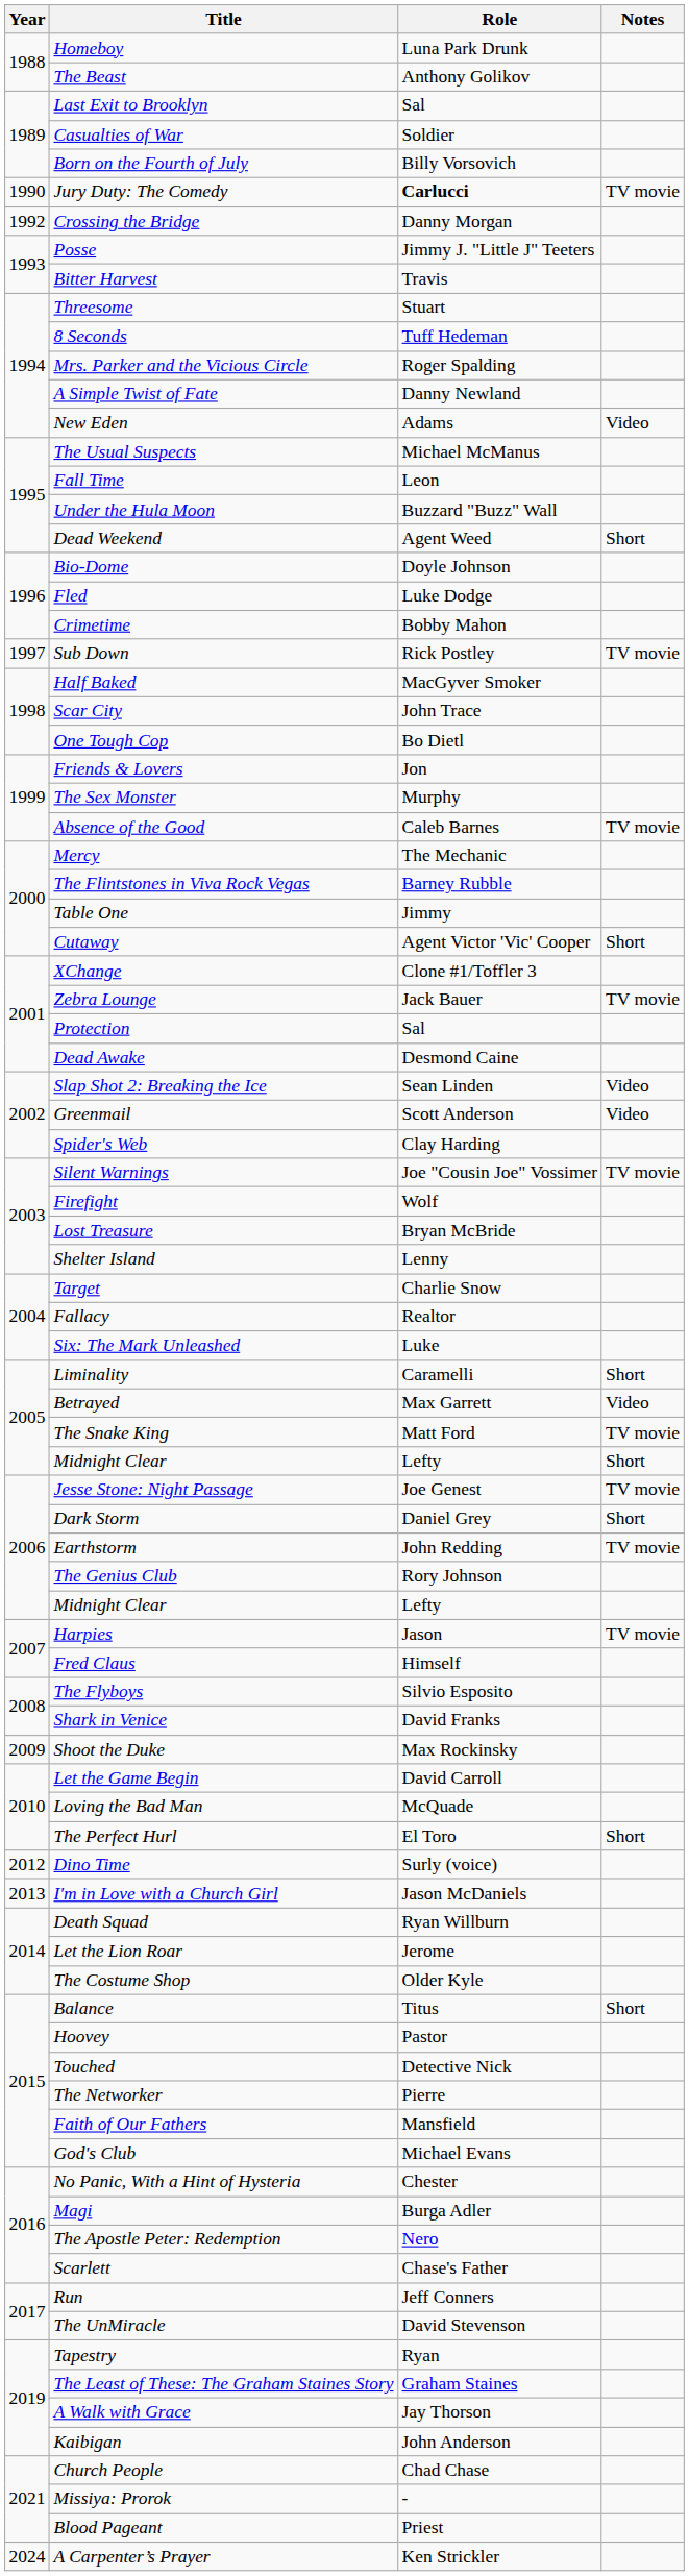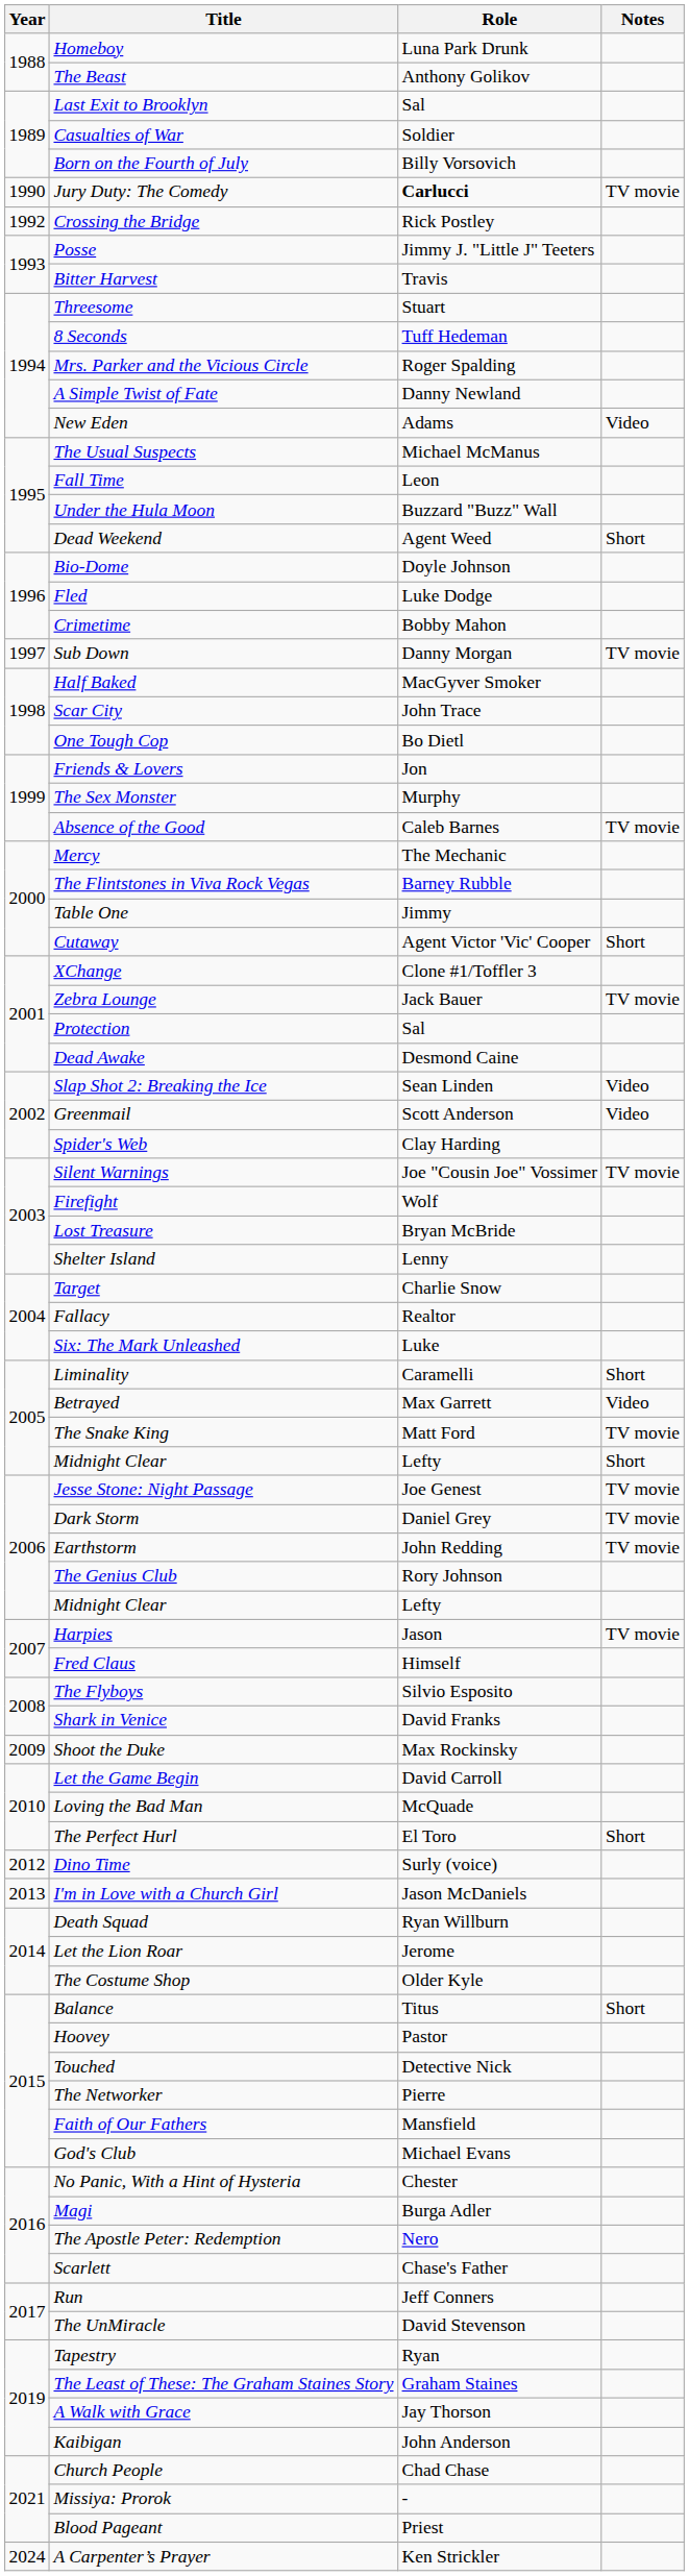 <table class="wikitable sortable">
 <tr>
 <th>Year</th>
 <th>Title</th>
 <th>Role</th>
 <th>Notes</th>
 </tr>
 <tr>
 <td rowspan="2">1988</td>
 <td><em><a href='#'>Homeboy</a></em></td>
 <td>Luna Park Drunk</td>
 <td></td>
 </tr>
 <tr>
 <td><em><a href='#'>The Beast</a></em></td>
 <td>Anthony Golikov</td>
 <td></td>
 </tr>
 <tr>
 <td rowspan="3">1989</td>
 <td><em><a href='#'>Last Exit to Brooklyn</a></em></td>
 <td>Sal</td>
 <td></td>
 </tr>
 <tr>
 <td><em><a href='#'>Casualties of War</a></em></td>
 <td>Soldier</td>
 <td></td>
 </tr>
 <tr>
 <td><em><a href='#'>Born on the Fourth of July</a></em></td>
 <td>Billy Vorsovich</td>
 <td></td>
 </tr>
 <tr>
 <td>1990</td>
 <td><em>Jury Duty: The Comedy</em></td>
 <td><strong>Carlucci</strong></td>
 <td>TV movie</td>
 </tr>
 <tr>
 <td>1992</td>
 <td><em><a href='#'>Crossing the Bridge</a></em></td>
-<td>Danny Morgan</td>
+<td>Rick Postley</td>
 <td></td>
 </tr>
 <tr>
 <td rowspan="2">1993</td>
 <td><em><a href='#'>Posse</a></em></td>
 <td>Jimmy J. "Little J" Teeters</td>
 <td></td>
 </tr>
 <tr>
 <td><em><a href='#'>Bitter Harvest</a></em></td>
 <td>Travis</td>
 <td></td>
 </tr>
 <tr>
 <td rowspan="5">1994</td>
 <td><em><a href='#'>Threesome</a></em></td>
 <td>Stuart</td>
 <td></td>
 </tr>
 <tr>
 <td><em><a href='#'>8 Seconds</a></em></td>
 <td><a href='#'>Tuff Hedeman</a></td>
 <td></td>
 </tr>
 <tr>
 <td><em><a href='#'>Mrs. Parker and the Vicious Circle</a></em></td>
 <td>Roger Spalding</td>
 <td></td>
 </tr>
 <tr>
 <td><em><a href='#'>A Simple Twist of Fate</a></em></td>
 <td>Danny Newland</td>
 <td></td>
 </tr>
 <tr>
 <td><em>New Eden</em></td>
 <td>Adams</td>
 <td>Video</td>
 </tr>
 <tr>
 <td rowspan="4">1995</td>
 <td><em><a href='#'>The Usual Suspects</a></em></td>
 <td>Michael McManus</td>
 <td></td>
 </tr>
 <tr>
 <td><em><a href='#'>Fall Time</a></em></td>
 <td>Leon</td>
 <td></td>
 </tr>
 <tr>
 <td><em><a href='#'>Under the Hula Moon</a></em></td>
 <td>Buzzard "Buzz" Wall</td>
 <td></td>
 </tr>
 <tr>
 <td><em>Dead Weekend</em></td>
 <td>Agent Weed</td>
 <td>Short</td>
 </tr>
 <tr>
 <td rowspan="3">1996</td>
 <td><em><a href='#'>Bio-Dome</a></em></td>
 <td>Doyle Johnson</td>
 <td></td>
 </tr>
 <tr>
 <td><em><a href='#'>Fled</a></em></td>
 <td>Luke Dodge</td>
 <td></td>
 </tr>
 <tr>
 <td><em><a href='#'>Crimetime</a></em></td>
 <td>Bobby Mahon</td>
 <td></td>
 </tr>
 <tr>
 <td>1997</td>
 <td><em>Sub Down</em></td>
-<td>Rick Postley</td>
+<td>Danny Morgan</td>
 <td>TV movie</td>
 </tr>
 <tr>
 <td rowspan="3">1998</td>
 <td><em><a href='#'>Half Baked</a></em></td>
 <td>MacGyver Smoker</td>
 <td></td>
 </tr>
 <tr>
 <td><em><a href='#'>Scar City</a></em></td>
 <td>John Trace</td>
 <td></td>
 </tr>
 <tr>
 <td><em><a href='#'>One Tough Cop</a></em></td>
 <td>Bo Dietl</td>
 <td></td>
 </tr>
 <tr>
 <td rowspan="3">1999</td>
 <td><em><a href='#'>Friends & Lovers</a></em></td>
 <td>Jon</td>
 <td></td>
 </tr>
 <tr>
 <td><em><a href='#'>The Sex Monster</a></em></td>
 <td>Murphy</td>
 <td></td>
 </tr>
 <tr>
 <td><em><a href='#'>Absence of the Good</a></em></td>
 <td>Caleb Barnes</td>
 <td>TV movie</td>
 </tr>
 <tr>
 <td rowspan="4">2000</td>
 <td><em><a href='#'>Mercy</a></em></td>
 <td>The Mechanic</td>
 <td></td>
 </tr>
 <tr>
 <td><em><a href='#'>The Flintstones in Viva Rock Vegas</a></em></td>
 <td><a href='#'>Barney Rubble</a></td>
 <td></td>
 </tr>
 <tr>
 <td><em>Table One</em></td>
 <td>Jimmy</td>
 <td></td>
 </tr>
 <tr>
 <td><em><a href='#'>Cutaway</a></em></td>
 <td>Agent Victor 'Vic' Cooper</td>
 <td>Short</td>
 </tr>
 <tr>
 <td rowspan="4">2001</td>
 <td><em><a href='#'>XChange</a></em></td>
 <td>Clone #1/Toffler 3</td>
 <td></td>
 </tr>
 <tr>
 <td><em><a href='#'>Zebra Lounge</a></em></td>
 <td>Jack Bauer</td>
 <td>TV movie</td>
 </tr>
 <tr>
 <td><em><a href='#'>Protection</a></em></td>
 <td>Sal</td>
 <td></td>
 </tr>
 <tr>
 <td><em><a href='#'>Dead Awake</a></em></td>
 <td>Desmond Caine</td>
 <td></td>
 </tr>
 <tr>
 <td rowspan="3">2002</td>
 <td><em><a href='#'>Slap Shot 2: Breaking the Ice</a></em></td>
 <td>Sean Linden</td>
 <td>Video</td>
 </tr>
 <tr>
 <td><em>Greenmail</em></td>
 <td>Scott Anderson</td>
 <td>Video</td>
 </tr>
 <tr>
 <td><em><a href='#'>Spider's Web</a></em></td>
 <td>Clay Harding</td>
 <td></td>
 </tr>
 <tr>
 <td rowspan="4">2003</td>
 <td><em><a href='#'>Silent Warnings</a></em></td>
 <td>Joe "Cousin Joe" Vossimer</td>
 <td>TV movie</td>
 </tr>
 <tr>
 <td><em><a href='#'>Firefight</a></em></td>
 <td>Wolf</td>
 <td></td>
 </tr>
 <tr>
 <td><em><a href='#'>Lost Treasure</a></em></td>
 <td>Bryan McBride</td>
 <td></td>
 </tr>
 <tr>
 <td><em>Shelter Island</em></td>
 <td>Lenny</td>
 <td></td>
 </tr>
 <tr>
 <td rowspan="3">2004</td>
 <td><em><a href='#'>Target</a></em></td>
 <td>Charlie Snow</td>
 <td></td>
 </tr>
 <tr>
 <td><em>Fallacy</em></td>
 <td>Realtor</td>
 <td></td>
 </tr>
 <tr>
 <td><em><a href='#'>Six: The Mark Unleashed</a></em></td>
 <td>Luke</td>
 <td></td>
 </tr>
 <tr>
 <td rowspan="4">2005</td>
 <td><em>Liminality</em></td>
 <td>Caramelli</td>
 <td>Short</td>
 </tr>
 <tr>
 <td><em>Betrayed</em></td>
 <td>Max Garrett</td>
 <td>Video</td>
 </tr>
 <tr>
 <td><em>The Snake King</em></td>
 <td>Matt Ford</td>
 <td>TV movie</td>
 </tr>
 <tr>
 <td><em>Midnight Clear</em></td>
 <td>Lefty</td>
 <td>Short</td>
 </tr>
 <tr>
 <td rowspan="5">2006</td>
 <td><em><a href='#'>Jesse Stone: Night Passage</a></em></td>
 <td>Joe Genest</td>
 <td>TV movie</td>
 </tr>
 <tr>
 <td><em>Dark Storm</em></td>
 <td>Daniel Grey</td>
-<td>Short</td>
+<td>TV movie</td>
 </tr>
 <tr>
 <td><em>Earthstorm</em></td>
 <td>John Redding</td>
 <td>TV movie</td>
 </tr>
 <tr>
 <td><em><a href='#'>The Genius Club</a></em></td>
 <td>Rory Johnson</td>
 <td></td>
 </tr>
 <tr>
 <td><em>Midnight Clear</em></td>
 <td>Lefty</td>
 <td></td>
 </tr>
 <tr>
 <td rowspan="2">2007</td>
 <td><em><a href='#'>Harpies</a></em></td>
 <td>Jason</td>
 <td>TV movie</td>
 </tr>
 <tr>
 <td><em><a href='#'>Fred Claus</a></em></td>
 <td>Himself</td>
 <td></td>
 </tr>
 <tr>
 <td rowspan="2">2008</td>
 <td><em><a href='#'>The Flyboys</a></em></td>
 <td>Silvio Esposito</td>
 <td></td>
 </tr>
 <tr>
 <td><em><a href='#'>Shark in Venice</a></em></td>
 <td>David Franks</td>
 <td></td>
 </tr>
 <tr>
 <td>2009</td>
 <td><em>Shoot the Duke</em></td>
 <td>Max Rockinsky</td>
 <td></td>
 </tr>
 <tr>
 <td rowspan="3">2010</td>
 <td><em><a href='#'>Let the Game Begin</a></em></td>
 <td>David Carroll</td>
 <td></td>
 </tr>
 <tr>
 <td><em>Loving the Bad Man</em></td>
 <td>McQuade</td>
 <td></td>
 </tr>
 <tr>
 <td><em>The Perfect Hurl</em></td>
 <td>El Toro</td>
 <td>Short</td>
 </tr>
 <tr>
 <td>2012</td>
 <td><em><a href='#'>Dino Time</a></em></td>
 <td>Surly (voice)</td>
 <td></td>
 </tr>
 <tr>
 <td>2013</td>
 <td><em><a href='#'>I'm in Love with a Church Girl</a></em></td>
 <td>Jason McDaniels</td>
 <td></td>
 </tr>
 <tr>
 <td rowspan="3">2014</td>
 <td><em>Death Squad</em></td>
 <td>Ryan Willburn</td>
 <td></td>
 </tr>
 <tr>
 <td><em>Let the Lion Roar</em></td>
 <td>Jerome</td>
 <td></td>
 </tr>
 <tr>
 <td><em>The Costume Shop</em></td>
 <td>Older Kyle</td>
 <td></td>
 </tr>
 <tr>
 <td rowspan="6">2015</td>
 <td><em>Balance</em></td>
 <td>Titus</td>
 <td>Short</td>
 </tr>
 <tr>
 <td><em>Hoovey</em></td>
 <td>Pastor</td>
 <td></td>
 </tr>
 <tr>
 <td><em>Touched</em></td>
 <td>Detective Nick</td>
 <td></td>
 </tr>
 <tr>
 <td><em>The Networker</em></td>
 <td>Pierre</td>
 <td></td>
 </tr>
 <tr>
 <td><em><a href='#'>Faith of Our Fathers</a></em></td>
 <td>Mansfield</td>
 <td></td>
 </tr>
 <tr>
 <td><em>God's Club</em></td>
 <td>Michael Evans</td>
 <td></td>
 </tr>
 <tr>
 <td rowspan="4">2016</td>
 <td><em>No Panic, With a Hint of Hysteria</em></td>
 <td>Chester</td>
 <td></td>
 </tr>
 <tr>
 <td><em><a href='#'>Magi</a></em></td>
 <td>Burga Adler</td>
 <td></td>
 </tr>
 <tr>
 <td><em>The Apostle Peter: Redemption</em></td>
 <td><a href='#'>Nero</a></td>
 <td></td>
 </tr>
 <tr>
 <td><em>Scarlett</em></td>
 <td>Chase's Father</td>
 <td></td>
 </tr>
 <tr>
 <td rowspan="2">2017</td>
 <td><em>Run</em></td>
 <td>Jeff Conners</td>
 <td></td>
 </tr>
 <tr>
 <td><em>The UnMiracle</em></td>
 <td>David Stevenson</td>
 <td></td>
 </tr>
 <tr>
 <td rowspan="4">2019</td>
 <td><em>Tapestry</em></td>
 <td>Ryan</td>
 <td></td>
 </tr>
 <tr>
 <td><em><a href='#'>The Least of These: The Graham Staines Story</a></em></td>
 <td><a href='#'>Graham Staines</a></td>
 <td></td>
 </tr>
 <tr>
 <td><em><a href='#'>A Walk with Grace</a></em></td>
 <td>Jay Thorson</td>
 <td></td>
 </tr>
 <tr>
 <td><em>Kaibigan</em></td>
 <td>John Anderson</td>
 <td></td>
 </tr>
 <tr>
 <td rowspan="3">2021</td>
 <td><em>Church People</em></td>
 <td>Chad Chase</td>
 <td></td>
 </tr>
 <tr>
 <td><em>Missiya: Prorok</em></td>
 <td>-</td>
 <td></td>
 </tr>
 <tr>
 <td><em>Blood Pageant</em></td>
 <td>Priest</td>
 <td></td>
 </tr>
 <tr>
 <td>2024</td>
 <td><em>A Carpenter’s Prayer</em></td>
 <td>Ken Strickler</td>
 <td></td>
 </tr>
 </table>
